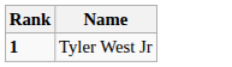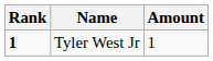 <table class="wikitable">
 <tr>
 <th>Rank</th>
 <th>Name</th>
+<th>Amount</th>
 </tr>
 <tr>
 <td><strong>1</strong></td>
 <td>Tyler West Jr</td>
+<td>1</td>
 </tr>
 </table>
